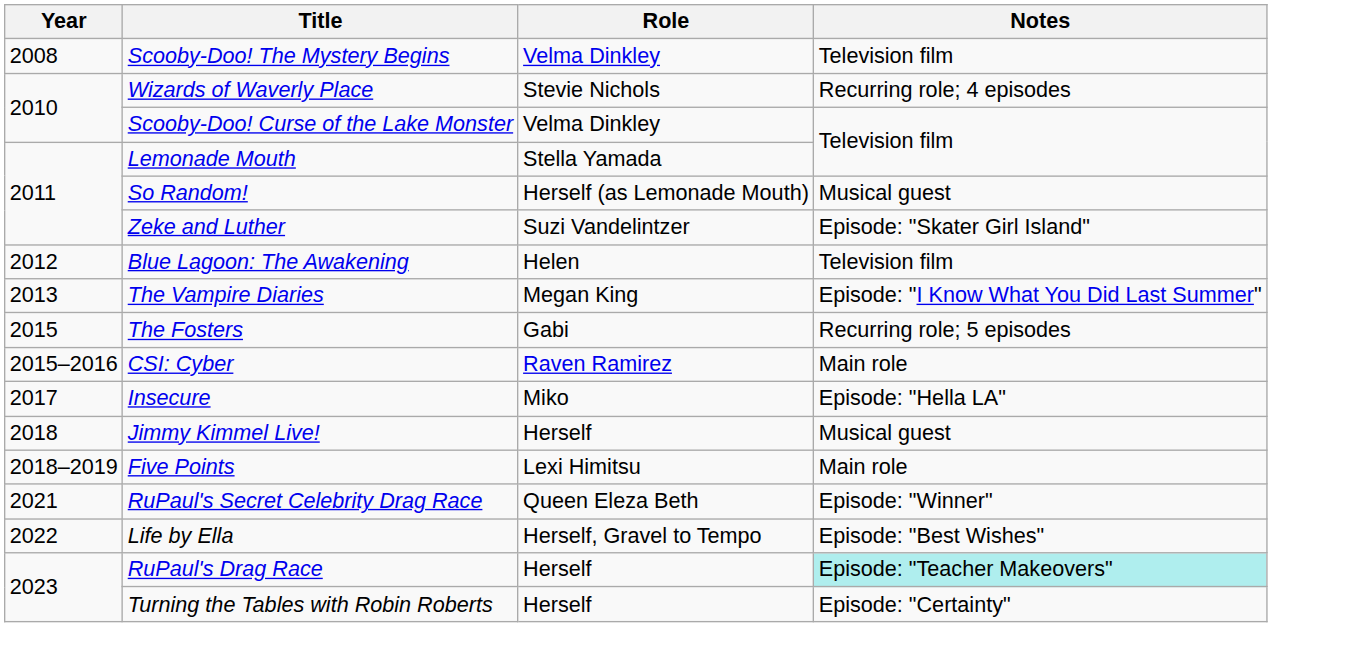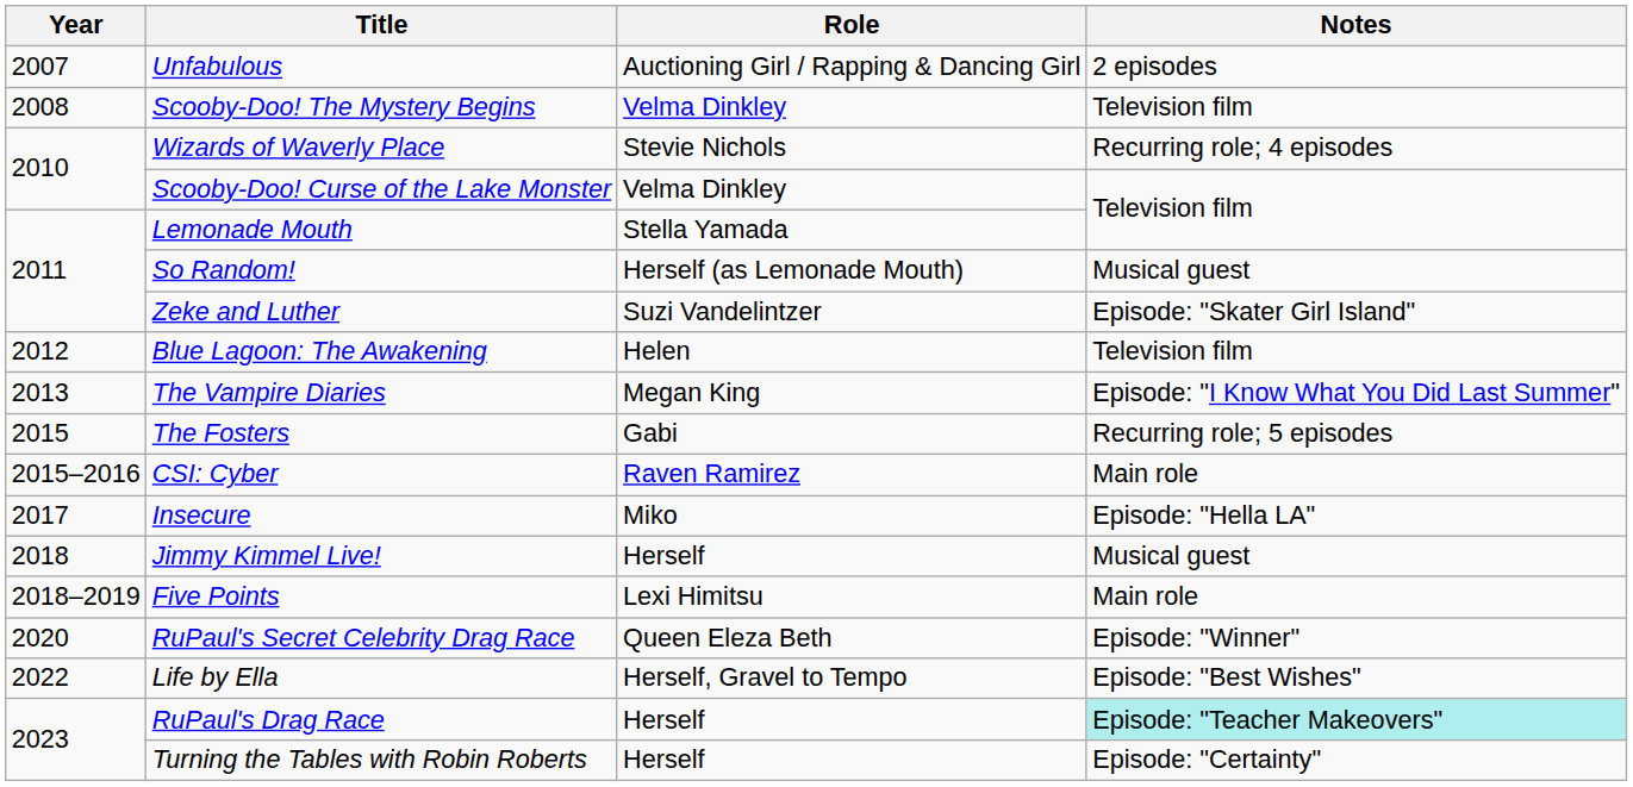 <table class="wikitable sortable">
 <tr>
 <th>Year</th>
 <th>Title</th>
 <th>Role</th>
 <th class="unsortable">Notes</th>
+</tr>
+<tr>
+<td>2007</td>
+<td><em><a href='#'>Unfabulous</a></em></td>
+<td>Auctioning Girl / Rapping & Dancing Girl</td>
+<td>2 episodes</td>
 </tr>
 <tr>
 <td>2008</td>
 <td><em><a href='#'>Scooby-Doo! The Mystery Begins</a></em></td>
 <td><a href='#'>Velma Dinkley</a></td>
 <td>Television film</td>
 </tr>
 <tr>
 <td rowspan=2>2010</td>
 <td><em><a href='#'>Wizards of Waverly Place</a></em></td>
 <td>Stevie Nichols</td>
 <td>Recurring role; 4 episodes</td>
 </tr>
 <tr>
 <td><em><a href='#'>Scooby-Doo! Curse of the Lake Monster</a></em></td>
 <td>Velma Dinkley</td>
 <td rowspan=2>Television film</td>
 </tr>
 <tr>
 <td rowspan=3>2011</td>
 <td><em><a href='#'>Lemonade Mouth</a></em></td>
 <td>Stella Yamada</td>
 </tr>
 <tr>
 <td><em><a href='#'>So Random!</a></em></td>
 <td>Herself (as Lemonade Mouth)</td>
 <td>Musical guest</td>
 </tr>
 <tr>
 <td><em><a href='#'>Zeke and Luther</a></em></td>
 <td>Suzi Vandelintzer</td>
 <td>Episode: "Skater Girl Island"</td>
 </tr>
 <tr>
 <td>2012</td>
 <td><em><a href='#'>Blue Lagoon: The Awakening</a></em></td>
 <td>Helen</td>
 <td>Television film</td>
 </tr>
 <tr>
 <td>2013</td>
 <td><em><a href='#'>The Vampire Diaries</a></em></td>
 <td>Megan King</td>
 <td>Episode: "<a href='#'>I Know What You Did Last Summer</a>"</td>
 </tr>
 <tr>
 <td>2015</td>
 <td><em><a href='#'>The Fosters</a></em></td>
 <td>Gabi</td>
 <td>Recurring role; 5 episodes</td>
 </tr>
 <tr>
 <td>2015–2016</td>
 <td><em><a href='#'>CSI: Cyber</a></em></td>
 <td><a href='#'>Raven Ramirez</a></td>
 <td>Main role</td>
 </tr>
 <tr>
 <td>2017</td>
 <td><em><a href='#'>Insecure</a></em></td>
 <td>Miko</td>
 <td>Episode: "Hella LA"</td>
 </tr>
 <tr>
 <td>2018</td>
 <td><em><a href='#'>Jimmy Kimmel Live!</a></em></td>
 <td>Herself</td>
 <td>Musical guest</td>
 </tr>
 <tr>
 <td>2018–2019</td>
 <td><em><a href='#'>Five Points</a></em></td>
 <td>Lexi Himitsu</td>
 <td>Main role</td>
 </tr>
 <tr>
-<td>2021</td>
+<td>2020</td>
 <td><em><a href='#'>RuPaul's Secret Celebrity Drag Race</a></em></td>
 <td>Queen Eleza Beth</td>
 <td>Episode: "Winner"</td>
 </tr>
 <tr>
 <td>2022</td>
 <td><em>Life by Ella</em></td>
 <td>Herself, Gravel to Tempo</td>
 <td>Episode: "Best Wishes"</td>
 </tr>
 <tr>
 <td rowspan=2>2023</td>
 <td><em><a href='#'>RuPaul's Drag Race</a></em></td>
 <td>Herself</td>
 <td style="background: paleturquoise;">Episode: "Teacher Makeovers"</td>
 </tr>
 <tr>
 <td><em>Turning the Tables with Robin Roberts</em></td>
 <td>Herself</td>
 <td>Episode: "Certainty"</td>
 </tr>
 </table>
